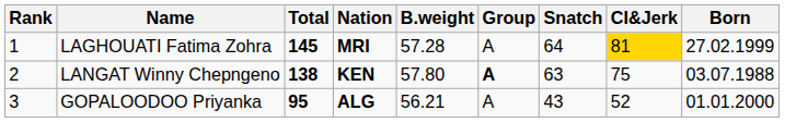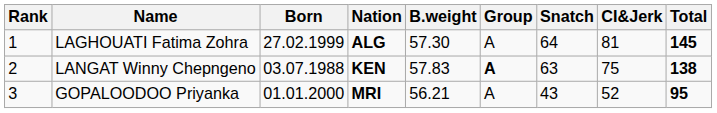 <table class="wikitable">
 <tr>
 <th>Rank</th>
 <th>Name</th>
-<th>Total</th>
+<th>Born</th>
 <th>Nation</th>
 <th>B.weight</th>
 <th>Group</th>
 <th>Snatch</th>
 <th>CI&Jerk</th>
-<th>Born</th>
+<th>Total</th>
 </tr>
 <tr>
 <td>1</td>
 <td>LAGHOUATI Fatima Zohra</td>
-<td><strong>145</strong></td>
-<td><strong>MRI</strong></td>
-<td>57.28</td>
+<td>27.02.1999</td>
+<td><strong>ALG</strong></td>
+<td>57.30</td>
 <td>A</td>
 <td>64</td>
-<td style="background: gold;">81</td>
-<td>27.02.1999</td>
+<td>81</td>
+<td><strong>145</strong></td>
 </tr>
 <tr>
 <td>2</td>
 <td>LANGAT Winny Chepngeno</td>
-<td><strong>138</strong></td>
+<td>03.07.1988</td>
 <td><strong>KEN</strong></td>
-<td>57.80</td>
+<td>57.83</td>
 <td><strong>A</strong></td>
 <td>63</td>
 <td>75</td>
-<td>03.07.1988</td>
+<td><strong>138</strong></td>
 </tr>
 <tr>
 <td>3</td>
 <td>GOPALOODOO Priyanka</td>
-<td><strong>95</strong></td>
-<td><strong>ALG</strong></td>
+<td>01.01.2000</td>
+<td><strong>MRI</strong></td>
 <td>56.21</td>
 <td>A</td>
 <td>43</td>
 <td>52</td>
-<td>01.01.2000</td>
+<td><strong>95</strong></td>
 </tr>
 </table>
